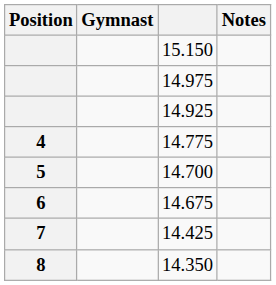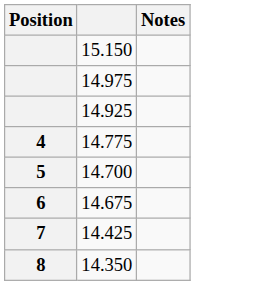 <table class="wikitable sortable" style="text-align:center; font-size:95%">
 <tr>
 <th scope=col>Position</th>
-<th scope=col>Gymnast</th>
 <th scope=col></th>
 <th scope=col>Notes</th>
 </tr>
 <tr>
 <th scope=row></th>
-<td align=left></td>
 <td>15.150</td>
 <td></td>
 </tr>
 <tr>
 <th scope=row></th>
-<td align=left></td>
 <td>14.975</td>
 <td></td>
 </tr>
 <tr>
 <th scope=row></th>
-<td align=left></td>
 <td>14.925</td>
 <td></td>
 </tr>
 <tr>
 <th scope=row>4</th>
-<td align=left></td>
 <td>14.775</td>
 <td></td>
 </tr>
 <tr>
 <th scope=row>5</th>
-<td align=left></td>
 <td>14.700</td>
 <td></td>
 </tr>
 <tr>
 <th scope=row>6</th>
-<td align=left></td>
 <td>14.675</td>
 <td></td>
 </tr>
 <tr>
 <th scope=row>7</th>
-<td align=left></td>
 <td>14.425</td>
 <td></td>
 </tr>
 <tr>
 <th scope=row>8</th>
-<td align=left></td>
 <td>14.350</td>
 <td></td>
 </tr>
 </table>
